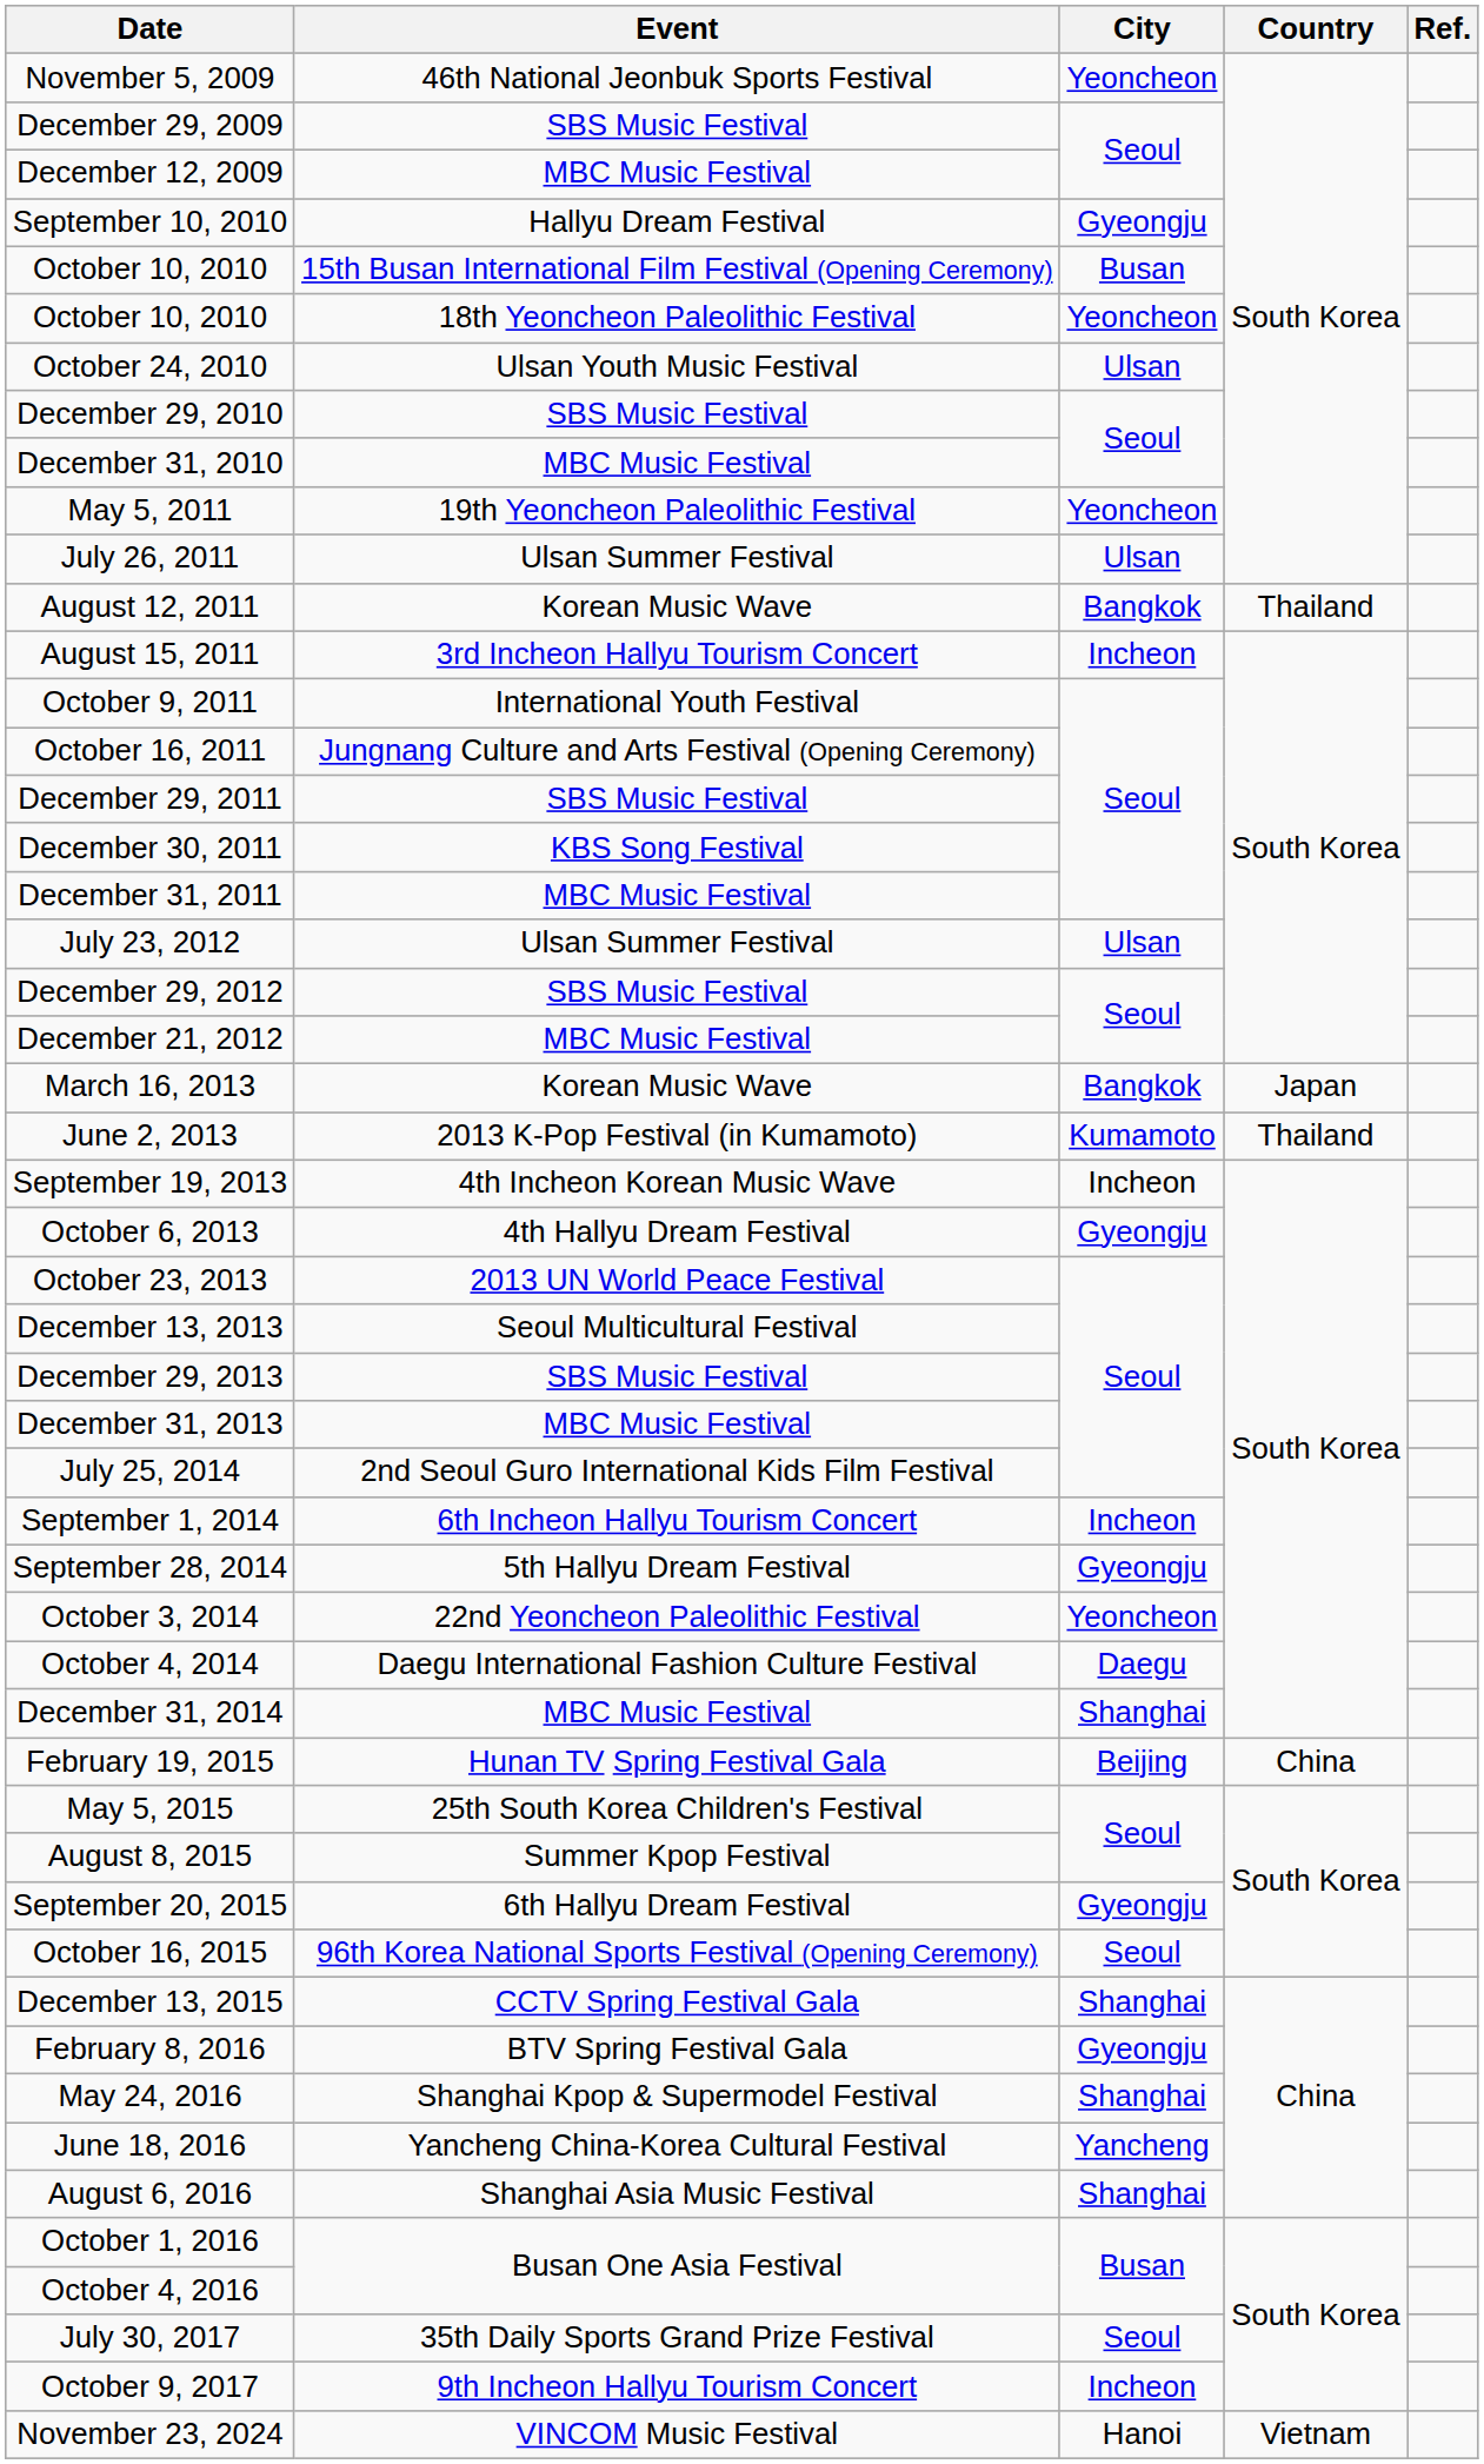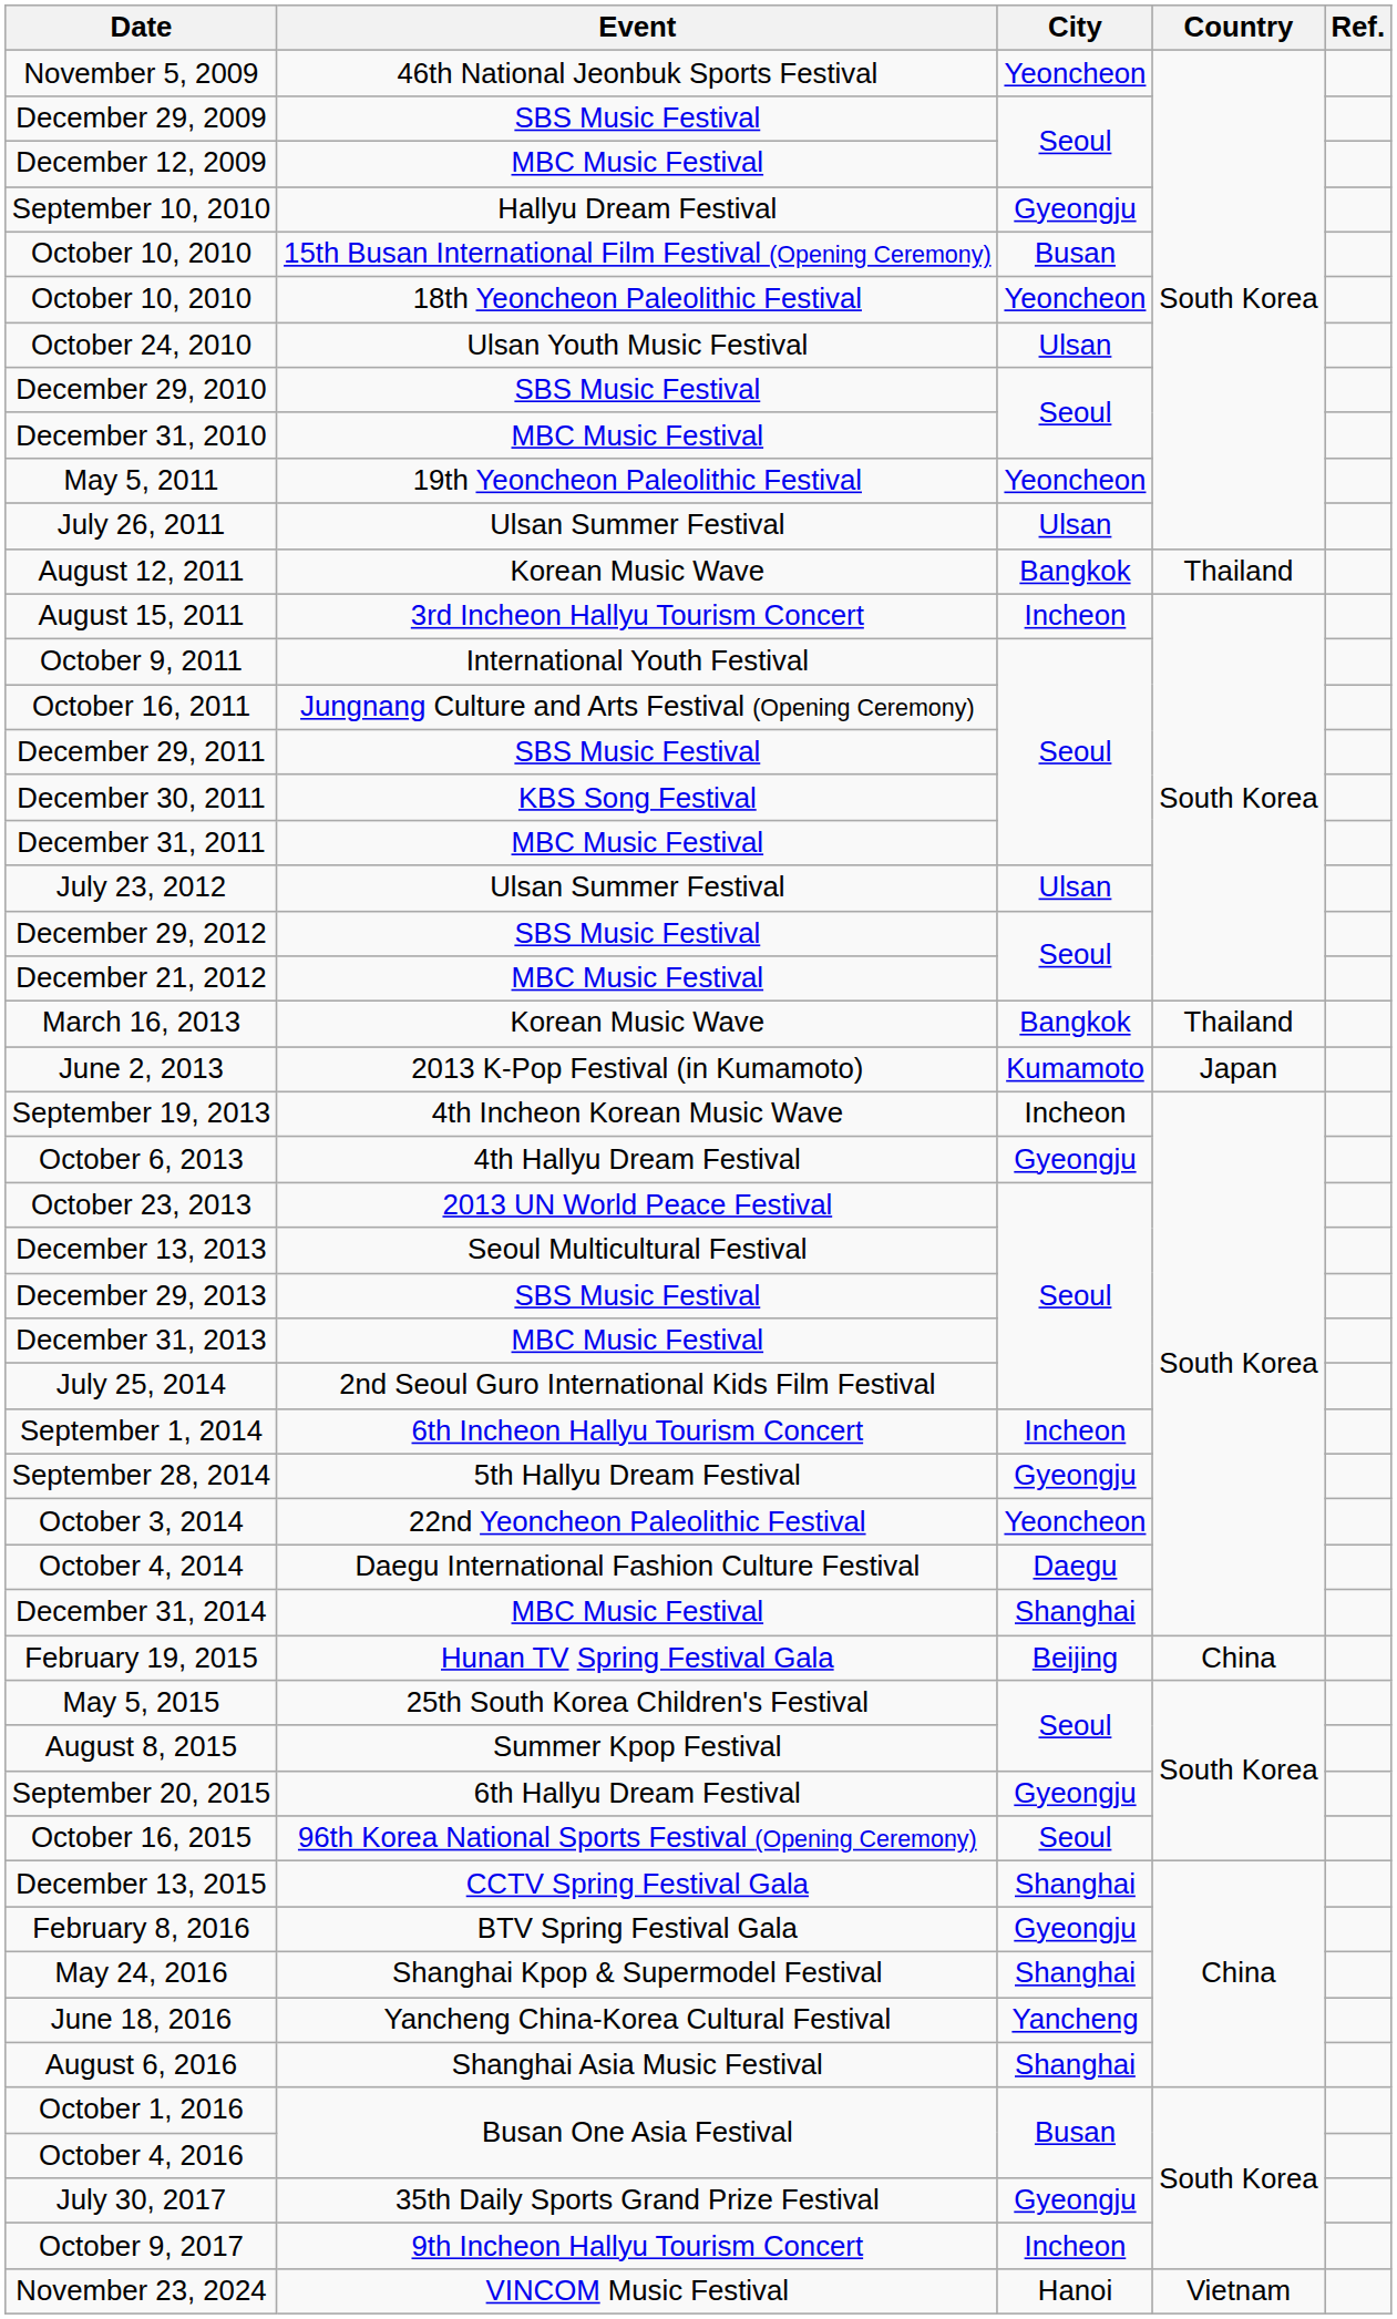 <table class="wikitable plainrowheaders" style="text-align:center">
 <tr>
 <th>Date</th>
 <th>Event</th>
 <th>City</th>
 <th>Country</th>
 <th>Ref.</th>
 </tr>
 <tr>
 <td>November 5, 2009</td>
 <td>46th National Jeonbuk Sports Festival</td>
 <td><a href='#'>Yeoncheon</a></td>
 <td rowspan="11">South Korea</td>
 <td></td>
 </tr>
 <tr>
 <td>December 29, 2009</td>
 <td><a href='#'>SBS Music Festival</a></td>
 <td rowspan="2"><a href='#'>Seoul</a></td>
 <td></td>
 </tr>
 <tr>
 <td>December 12, 2009</td>
 <td><a href='#'>MBC Music Festival</a></td>
 <td></td>
 </tr>
 <tr>
 <td>September 10, 2010</td>
 <td>Hallyu Dream Festival</td>
 <td><a href='#'>Gyeongju</a></td>
 <td></td>
 </tr>
 <tr>
 <td>October 10, 2010</td>
 <td><a href='#'>15th Busan International Film Festival <small>(Opening Ceremony)</small></a></td>
 <td><a href='#'>Busan</a></td>
 <td></td>
 </tr>
 <tr>
 <td>October 10, 2010</td>
 <td>18th <a href='#'>Yeoncheon Paleolithic Festival</a></td>
 <td><a href='#'>Yeoncheon</a></td>
 <td></td>
 </tr>
 <tr>
 <td>October 24, 2010</td>
 <td>Ulsan Youth Music Festival</td>
 <td><a href='#'>Ulsan</a></td>
 <td></td>
 </tr>
 <tr>
 <td>December 29, 2010</td>
 <td><a href='#'>SBS Music Festival</a></td>
 <td rowspan="2"><a href='#'>Seoul</a></td>
 <td></td>
 </tr>
 <tr>
 <td>December 31, 2010</td>
 <td><a href='#'>MBC Music Festival</a></td>
 <td></td>
 </tr>
 <tr>
 <td>May 5, 2011</td>
 <td>19th <a href='#'>Yeoncheon Paleolithic Festival</a></td>
 <td><a href='#'>Yeoncheon</a></td>
 <td></td>
 </tr>
 <tr>
 <td>July 26, 2011</td>
 <td>Ulsan Summer Festival</td>
 <td><a href='#'>Ulsan</a></td>
 <td></td>
 </tr>
 <tr>
 <td>August 12, 2011</td>
 <td>Korean Music Wave</td>
 <td><a href='#'>Bangkok</a></td>
 <td>Thailand</td>
 <td></td>
 </tr>
 <tr>
 <td>August 15, 2011</td>
 <td><a href='#'>3rd Incheon Hallyu Tourism Concert</a></td>
 <td><a href='#'>Incheon</a></td>
 <td rowspan="9">South Korea</td>
 <td></td>
 </tr>
 <tr>
 <td>October 9, 2011</td>
 <td>International Youth Festival</td>
 <td rowspan="5"><a href='#'>Seoul</a></td>
 <td></td>
 </tr>
 <tr>
 <td>October 16, 2011</td>
 <td><a href='#'>Jungnang</a> Culture and Arts Festival <small>(Opening Ceremony)</small></td>
 <td></td>
 </tr>
 <tr>
 <td>December 29, 2011</td>
 <td><a href='#'>SBS Music Festival</a></td>
 <td></td>
 </tr>
 <tr>
 <td>December 30, 2011</td>
 <td><a href='#'>KBS Song Festival</a></td>
 <td></td>
 </tr>
 <tr>
 <td>December 31, 2011</td>
 <td><a href='#'>MBC Music Festival</a></td>
 <td></td>
 </tr>
 <tr>
 <td>July 23, 2012</td>
 <td>Ulsan Summer Festival</td>
 <td><a href='#'>Ulsan</a></td>
 <td></td>
 </tr>
 <tr>
 <td>December 29, 2012</td>
 <td><a href='#'>SBS Music Festival</a></td>
 <td rowspan="2"><a href='#'>Seoul</a></td>
 <td></td>
 </tr>
 <tr>
 <td>December 21, 2012</td>
 <td><a href='#'>MBC Music Festival</a></td>
 <td></td>
 </tr>
 <tr>
 <td>March 16, 2013</td>
 <td>Korean Music Wave</td>
 <td><a href='#'>Bangkok</a></td>
-<td>Japan</td>
+<td>Thailand</td>
 <td></td>
 </tr>
 <tr>
 <td>June 2, 2013</td>
 <td>2013 K-Pop Festival (in Kumamoto)</td>
 <td><a href='#'>Kumamoto</a></td>
-<td>Thailand</td>
+<td>Japan</td>
 <td></td>
 </tr>
 <tr>
 <td>September 19, 2013</td>
 <td>4th Incheon Korean Music Wave</td>
 <td>Incheon</td>
 <td rowspan="12">South Korea</td>
 <td></td>
 </tr>
 <tr>
 <td>October 6, 2013</td>
 <td>4th Hallyu Dream Festival</td>
 <td><a href='#'>Gyeongju</a></td>
 <td></td>
 </tr>
 <tr>
 <td>October 23, 2013</td>
 <td><a href='#'>2013 UN World Peace Festival</a></td>
 <td rowspan="5"><a href='#'>Seoul</a></td>
 <td></td>
 </tr>
 <tr>
 <td>December 13, 2013</td>
 <td>Seoul Multicultural Festival</td>
 <td></td>
 </tr>
 <tr>
 <td>December 29, 2013</td>
 <td><a href='#'>SBS Music Festival</a></td>
 <td></td>
 </tr>
 <tr>
 <td>December 31, 2013</td>
 <td><a href='#'>MBC Music Festival</a></td>
 <td></td>
 </tr>
 <tr>
 <td>July 25, 2014</td>
 <td>2nd Seoul Guro International Kids Film Festival</td>
 <td></td>
 </tr>
 <tr>
 <td>September 1, 2014</td>
 <td><a href='#'>6th Incheon Hallyu Tourism Concert</a></td>
 <td><a href='#'>Incheon</a></td>
 <td></td>
 </tr>
 <tr>
 <td>September 28, 2014</td>
 <td>5th Hallyu Dream Festival</td>
 <td><a href='#'>Gyeongju</a></td>
 <td></td>
 </tr>
 <tr>
 <td>October 3, 2014</td>
 <td>22nd <a href='#'>Yeoncheon Paleolithic Festival</a></td>
 <td><a href='#'>Yeoncheon</a></td>
 <td></td>
 </tr>
 <tr>
 <td>October 4, 2014</td>
 <td>Daegu International Fashion Culture Festival</td>
 <td><a href='#'>Daegu</a></td>
 <td></td>
 </tr>
 <tr>
 <td>December 31, 2014</td>
 <td><a href='#'>MBC Music Festival</a></td>
 <td><a href='#'>Shanghai</a></td>
 <td></td>
 </tr>
 <tr>
 <td>February 19, 2015</td>
 <td><a href='#'>Hunan TV</a> <a href='#'>Spring Festival Gala</a></td>
 <td><a href='#'>Beijing</a></td>
 <td>China</td>
 <td></td>
 </tr>
 <tr>
 <td>May 5, 2015</td>
 <td>25th South Korea Children's Festival</td>
 <td rowspan="2"><a href='#'>Seoul</a></td>
 <td rowspan="4">South Korea</td>
 <td></td>
 </tr>
 <tr>
 <td>August 8, 2015</td>
 <td>Summer Kpop Festival</td>
 <td></td>
 </tr>
 <tr>
 <td>September 20, 2015</td>
 <td>6th Hallyu Dream Festival</td>
 <td><a href='#'>Gyeongju</a></td>
 <td></td>
 </tr>
 <tr>
 <td>October 16, 2015</td>
 <td><a href='#'>96th Korea National Sports Festival <small>(Opening Ceremony)</small></a></td>
 <td><a href='#'>Seoul</a></td>
 <td></td>
 </tr>
 <tr>
 <td>December 13, 2015</td>
 <td><a href='#'>CCTV Spring Festival Gala</a></td>
 <td><a href='#'>Shanghai</a></td>
 <td rowspan="5">China</td>
 <td></td>
 </tr>
 <tr>
 <td>February 8, 2016</td>
 <td>BTV Spring Festival Gala</td>
 <td><a href='#'>Gyeongju</a></td>
 <td></td>
 </tr>
 <tr>
 <td>May 24, 2016</td>
 <td>Shanghai Kpop & Supermodel Festival</td>
 <td><a href='#'>Shanghai</a></td>
 <td></td>
 </tr>
 <tr>
 <td>June 18, 2016</td>
 <td>Yancheng China-Korea Cultural Festival</td>
 <td><a href='#'>Yancheng</a></td>
 <td></td>
 </tr>
 <tr>
 <td>August 6, 2016</td>
 <td>Shanghai Asia Music Festival</td>
 <td><a href='#'>Shanghai</a></td>
 <td></td>
 </tr>
 <tr>
 <td>October 1, 2016</td>
 <td rowspan="2">Busan One Asia Festival</td>
 <td rowspan="2"><a href='#'>Busan</a></td>
 <td rowspan="4">South Korea</td>
 <td></td>
 </tr>
 <tr>
 <td>October 4, 2016</td>
 <td></td>
 </tr>
 <tr>
 <td>July 30, 2017</td>
 <td>35th Daily Sports Grand Prize Festival</td>
-<td><a href='#'>Seoul</a></td>
+<td><a href='#'>Gyeongju</a></td>
 <td></td>
 </tr>
 <tr>
 <td>October 9, 2017</td>
 <td><a href='#'>9th Incheon Hallyu Tourism Concert</a></td>
 <td><a href='#'>Incheon</a></td>
 <td></td>
 </tr>
 <tr>
 <td>November 23, 2024</td>
 <td><a href='#'>VINCOM</a> Music Festival</td>
 <td>Hanoi</td>
 <td>Vietnam</td>
 <td></td>
 </tr>
 </table>
